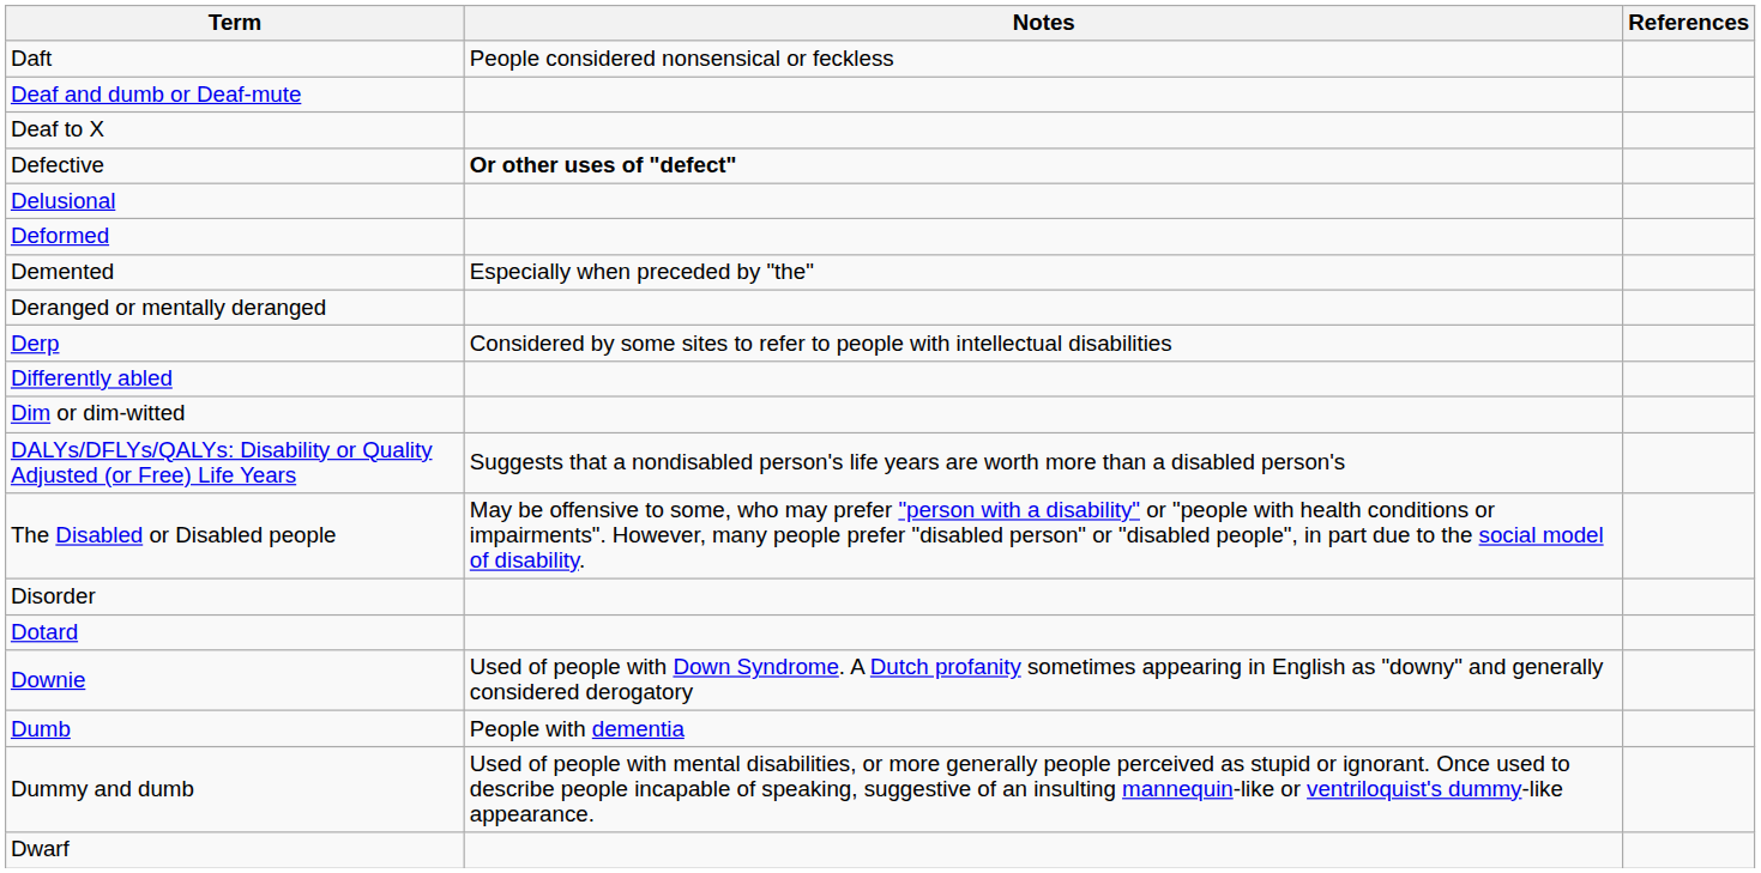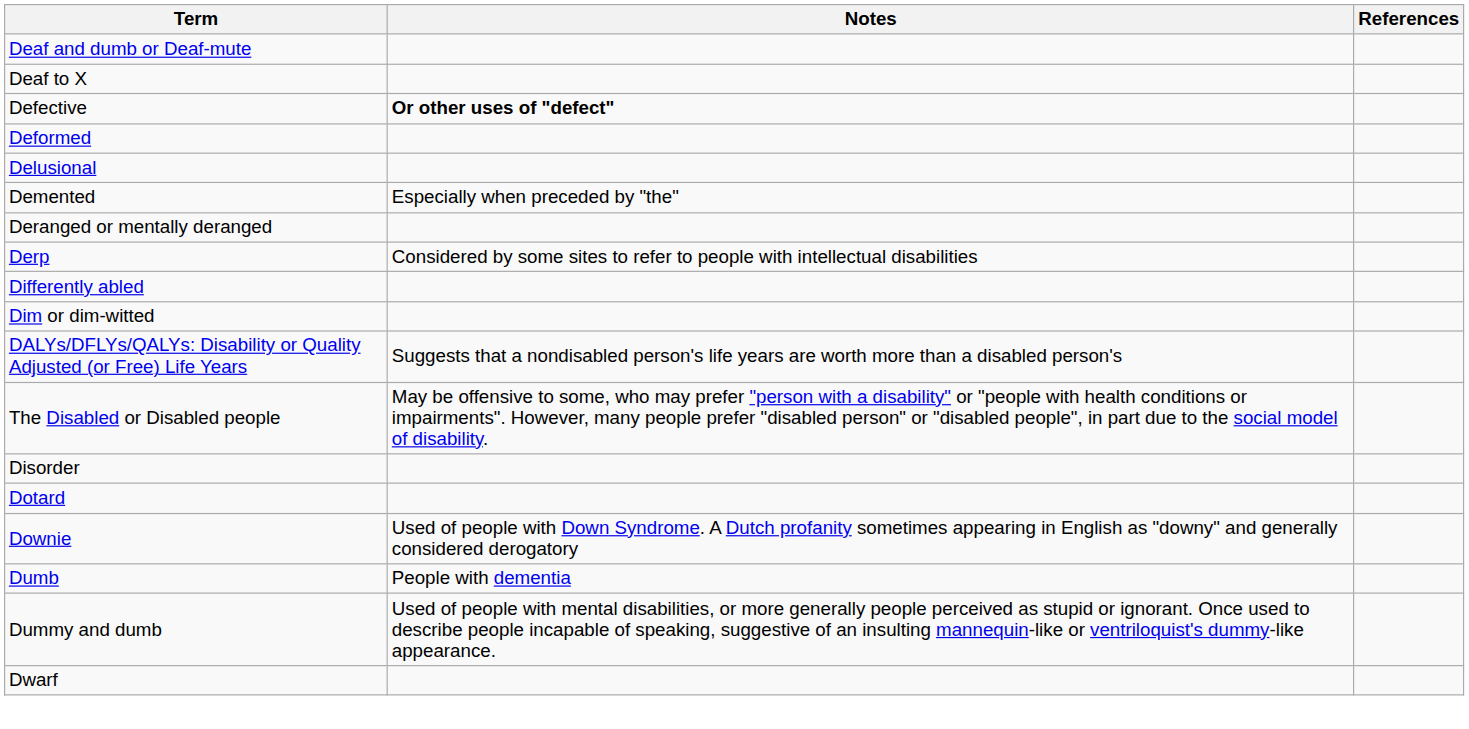 <table class="wikitable">
 <tr>
 <th>Term</th>
 <th>Notes</th>
 <th>References</th>
-</tr>
-<tr>
-<td>Daft</td>
-<td>People considered nonsensical or feckless</td>
-<td></td>
 </tr>
 <tr>
 <td><a href='#'>Deaf and dumb or Deaf-mute</a></td>
 <td></td>
 <td></td>
 </tr>
 <tr>
 <td>Deaf to X</td>
 <td></td>
 <td></td>
 </tr>
 <tr>
 <td>Defective</td>
 <td><strong>Or other uses of "defect"</strong></td>
 <td></td>
 </tr>
 <tr>
-<td><a href='#'>Delusional</a></td>
+<td><a href='#'>Deformed</a></td>
 <td></td>
 <td></td>
 </tr>
 <tr>
-<td><a href='#'>Deformed</a></td>
+<td><a href='#'>Delusional</a></td>
 <td></td>
 <td></td>
 </tr>
 <tr>
 <td>Demented</td>
 <td>Especially when preceded by "the"</td>
 <td></td>
 </tr>
 <tr>
 <td>Deranged or mentally deranged</td>
 <td></td>
 <td></td>
 </tr>
 <tr>
 <td><a href='#'>Derp</a></td>
 <td>Considered by some sites to refer to people with intellectual disabilities</td>
 <td></td>
 </tr>
 <tr>
 <td><a href='#'>Differently abled</a></td>
 <td></td>
 <td></td>
 </tr>
 <tr>
 <td><a href='#'>Dim</a> or dim-witted</td>
 <td></td>
 <td></td>
 </tr>
 <tr>
 <td><a href='#'>DALYs/DFLYs/QALYs: Disability or Quality Adjusted (or Free) Life Years</a></td>
 <td>Suggests that a nondisabled person's life years are worth more than a disabled person's</td>
 <td></td>
 </tr>
 <tr>
 <td>The <a href='#'>Disabled</a> or Disabled people</td>
 <td>May be offensive to some, who may prefer <a href='#'>"person with a disability"</a> or "people with health conditions or impairments". However, many people prefer "disabled person" or "disabled people", in part due to the <a href='#'>social model of disability</a>.</td>
 <td></td>
 </tr>
 <tr>
 <td>Disorder</td>
 <td></td>
 <td></td>
 </tr>
 <tr>
 <td><a href='#'>Dotard</a></td>
 <td></td>
 <td></td>
 </tr>
 <tr>
 <td><a href='#'>Downie</a></td>
 <td>Used of people with <a href='#'>Down Syndrome</a>. A <a href='#'>Dutch profanity</a> sometimes appearing in English as "downy" and generally considered derogatory</td>
 <td></td>
 </tr>
 <tr>
 <td><a href='#'>Dumb</a></td>
 <td>People with <a href='#'>dementia</a></td>
 <td></td>
 </tr>
 <tr>
 <td>Dummy and dumb</td>
 <td>Used of people with mental disabilities, or more generally people perceived as stupid or ignorant. Once used to describe people incapable of speaking, suggestive of an insulting <a href='#'>mannequin</a>-like or <a href='#'>ventriloquist's dummy</a>-like appearance.</td>
 <td></td>
 </tr>
 <tr>
 <td>Dwarf</td>
 <td></td>
 <td></td>
 </tr>
 </table>
